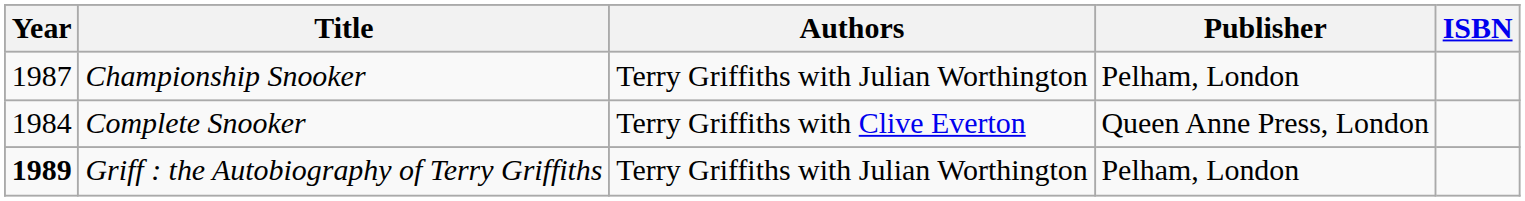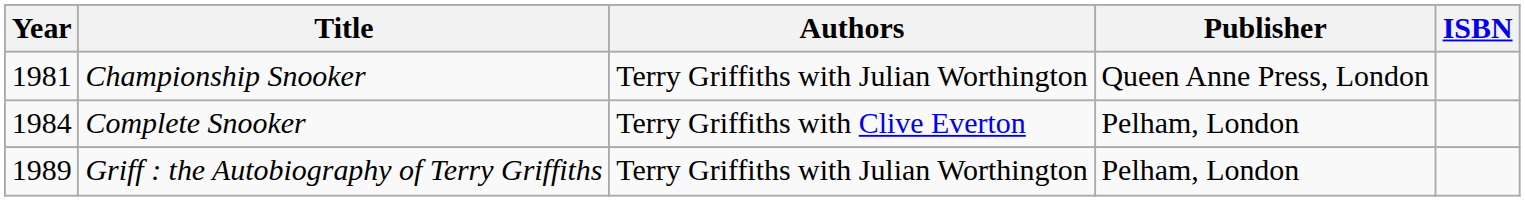 <table class="wikitable">
 <tr>
 <th>Year</th>
 <th>Title</th>
 <th>Authors</th>
 <th>Publisher</th>
 <th><a href='#'>ISBN</a></th>
 </tr>
 <tr>
-<td>1987</td>
+<td>1981</td>
 <td><em>Championship Snooker</em></td>
 <td>Terry Griffiths with Julian Worthington</td>
-<td>Pelham, London</td>
+<td>Queen Anne Press, London</td>
 <td></td>
 </tr>
 <tr>
 <td>1984</td>
 <td><em>Complete Snooker</em></td>
 <td>Terry Griffiths with <a href='#'>Clive Everton</a></td>
-<td>Queen Anne Press, London</td>
+<td>Pelham, London</td>
 <td></td>
 </tr>
 <tr>
-<td><strong>1989</strong></td>
+<td>1989</td>
 <td><em>Griff : the Autobiography of Terry Griffiths</em></td>
 <td>Terry Griffiths with Julian Worthington</td>
 <td>Pelham, London</td>
 <td></td>
 </tr>
 </table>
